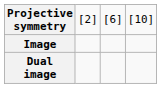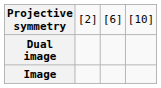 <table class=wikitable>
 <tr align=center>
 <th>Projective<br>symmetry</th>
 <td>[2]</td>
 <td>[6]</td>
 <td>[10]</td>
 </tr>
 <tr>
+<th>Dual<br>image</th>
+<td></td>
+<td></td>
+<td></td>
+</tr>
+<tr>
 <th>Image</th>
 <td></td>
 <td></td>
 <td></td>
 </tr>
-<tr>
-<th>Dual<br>image</th>
-<td></td>
-<td></td>
-<td></td>
-</tr>
 </table>
